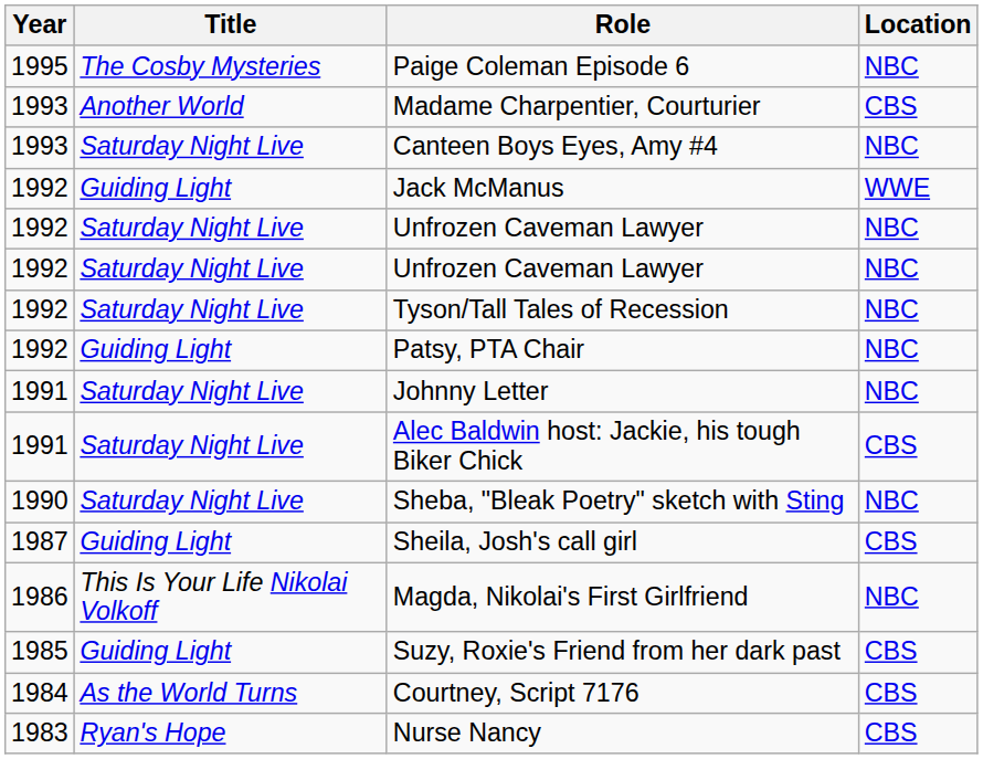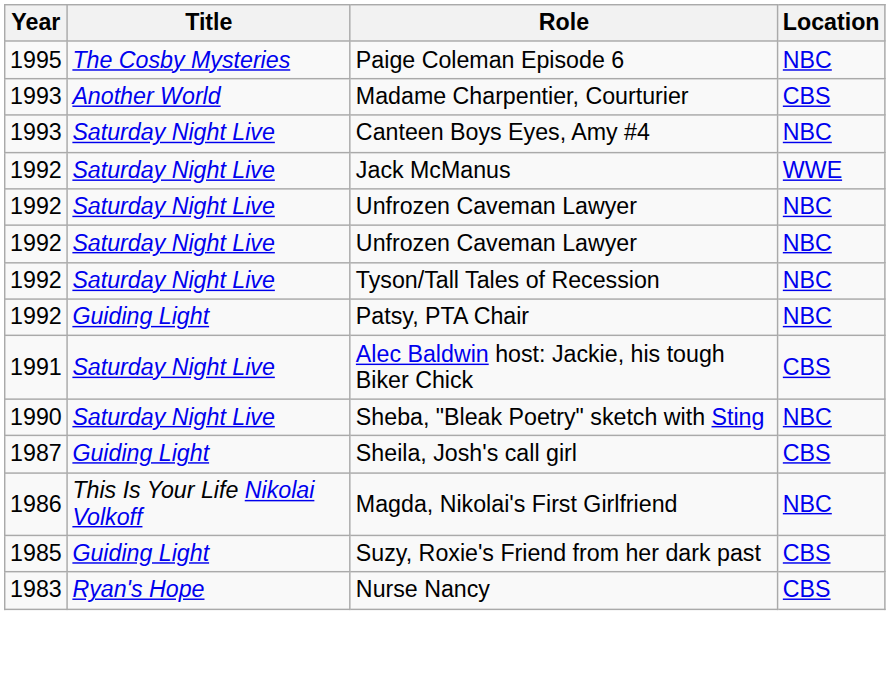 <table class="wikitable sortable">
 <tr>
 <th>Year</th>
 <th>Title</th>
 <th>Role</th>
 <th class="unsortable">Location</th>
 </tr>
 <tr>
 <td>1995</td>
 <td><em><a href='#'>The Cosby Mysteries</a></em></td>
 <td>Paige Coleman Episode 6</td>
 <td><a href='#'>NBC</a></td>
 </tr>
 <tr>
 <td>1993</td>
 <td><em><a href='#'>Another World</a></em></td>
 <td>Madame Charpentier, Courturier</td>
 <td><a href='#'>CBS</a></td>
 </tr>
 <tr>
 <td>1993</td>
 <td><em><a href='#'>Saturday Night Live</a></em></td>
 <td>Canteen Boys Eyes, Amy #4</td>
 <td><a href='#'>NBC</a></td>
 </tr>
 <tr>
 <td>1992</td>
-<td><em><a href='#'>Guiding Light</a></em></td>
+<td><em><a href='#'>Saturday Night Live</a></em></td>
 <td>Jack McManus</td>
 <td><a href='#'>WWE</a></td>
 </tr>
 <tr>
 <td>1992</td>
 <td><em><a href='#'>Saturday Night Live</a></em></td>
 <td>Unfrozen Caveman Lawyer</td>
 <td><a href='#'>NBC</a></td>
 </tr>
 <tr>
 <td>1992</td>
 <td><em><a href='#'>Saturday Night Live</a></em></td>
 <td>Unfrozen Caveman Lawyer</td>
 <td><a href='#'>NBC</a></td>
 </tr>
 <tr>
 <td>1992</td>
 <td><em><a href='#'>Saturday Night Live</a></em></td>
 <td>Tyson/Tall Tales of Recession</td>
 <td><a href='#'>NBC</a></td>
 </tr>
 <tr>
 <td>1992</td>
 <td><em><a href='#'>Guiding Light</a></em></td>
 <td>Patsy, PTA Chair</td>
-<td><a href='#'>NBC</a></td>
-</tr>
-<tr>
-<td>1991</td>
-<td><em><a href='#'>Saturday Night Live</a></em></td>
-<td>Johnny Letter</td>
 <td><a href='#'>NBC</a></td>
 </tr>
 <tr>
 <td>1991</td>
 <td><em><a href='#'>Saturday Night Live</a></em></td>
 <td><a href='#'>Alec Baldwin</a> host: Jackie, his tough Biker Chick</td>
 <td><a href='#'>CBS</a></td>
 </tr>
 <tr>
 <td>1990</td>
 <td><em><a href='#'>Saturday Night Live</a></em></td>
 <td>Sheba, "Bleak Poetry" sketch with <a href='#'>Sting</a></td>
 <td><a href='#'>NBC</a></td>
 </tr>
 <tr>
 <td>1987</td>
 <td><em><a href='#'>Guiding Light</a></em></td>
 <td>Sheila, Josh's call girl</td>
 <td><a href='#'>CBS</a></td>
 </tr>
 <tr>
 <td>1986</td>
 <td><em>This Is Your Life <a href='#'>Nikolai Volkoff</a></em></td>
 <td>Magda, Nikolai's First Girlfriend</td>
 <td><a href='#'>NBC</a></td>
 </tr>
 <tr>
 <td>1985</td>
 <td><em><a href='#'>Guiding Light</a></em></td>
 <td>Suzy, Roxie's Friend from her dark past</td>
 <td><a href='#'>CBS</a></td>
 </tr>
 <tr>
-<td>1984</td>
-<td><em><a href='#'>As the World Turns</a></em></td>
-<td>Courtney, Script 7176</td>
-<td><a href='#'>CBS</a></td>
-</tr>
-<tr>
 <td>1983</td>
 <td><em><a href='#'>Ryan's Hope</a></em></td>
 <td>Nurse Nancy</td>
 <td><a href='#'>CBS</a></td>
 </tr>
 </table>
